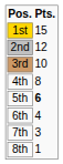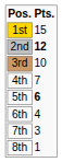 <table style="background:#f9f9f9; float:right; border:1px solid gray; margin:.46em 0 0 .2em;">
 <tr>
 <th style="width:25px;">Pos.</th>
 <th style="width:25px;">Pts.</th>
 </tr>
 <tr>
 <td style="text-align:center; background:gold; border:1px solid gray;">1st</td>
 <td>15</td>
 </tr>
 <tr>
 <td style="text-align:center; background:silver; border:1px solid gray;">2nd</td>
-<td>12</td>
+<td><strong>12</strong></td>
 </tr>
 <tr>
 <td style="text-align:center; background:#c96; border:1px solid gray;">3rd</td>
 <td>10</td>
 </tr>
 <tr>
 <td style="text-align:center; border:1px solid gray;">4th</td>
-<td>8</td>
+<td>7</td>
 </tr>
 <tr>
 <td style="text-align:center; border:1px solid gray;">5th</td>
 <td><strong>6</strong></td>
 </tr>
 <tr>
 <td style="text-align:center; border:1px solid gray;">6th</td>
 <td>4</td>
 </tr>
 <tr>
 <td style="text-align:center; border:1px solid gray;">7th</td>
 <td>3</td>
 </tr>
 <tr>
 <td style="text-align:center; border:1px solid gray;">8th</td>
 <td>1</td>
 </tr>
 </table>
